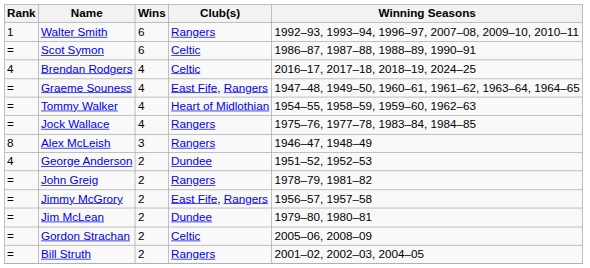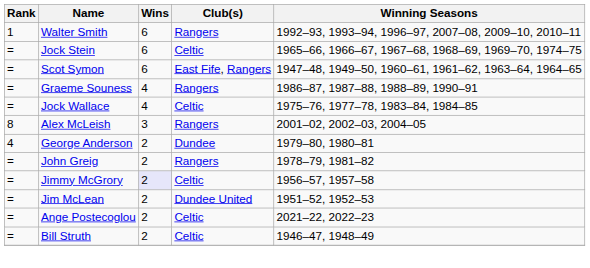 <table class="wikitable">
 <tr>
 <th>Rank</th>
 <th>Name</th>
 <th>Wins</th>
 <th>Club(s)</th>
 <th>Winning Seasons</th>
 </tr>
 <tr>
 <td>1</td>
 <td><a href='#'>Walter Smith</a></td>
 <td>6</td>
 <td><a href='#'>Rangers</a></td>
 <td>1992–93, 1993–94, 1996–97, 2007–08, 2009–10, 2010–11</td>
 </tr>
 <tr>
 <td>=</td>
+<td><a href='#'>Jock Stein</a></td>
+<td>6</td>
+<td><a href='#'>Celtic</a></td>
+<td>1965–66, 1966–67, 1967–68, 1968–69, 1969–70, 1974–75</td>
+</tr>
+<tr>
+<td>=</td>
 <td><a href='#'>Scot Symon</a></td>
 <td>6</td>
-<td><a href='#'>Celtic</a></td>
-<td>1986–87, 1987–88, 1988–89, 1990–91</td>
-</tr>
-<tr>
-<td>4</td>
-<td><a href='#'>Brendan Rodgers</a></td>
-<td>4</td>
-<td><a href='#'>Celtic</a></td>
-<td>2016–17, 2017–18, 2018–19, 2024–25</td>
+<td><a href='#'>East Fife</a>, <a href='#'>Rangers</a></td>
+<td>1947–48, 1949–50, 1960–61, 1961–62, 1963–64, 1964–65</td>
 </tr>
 <tr>
 <td>=</td>
 <td><a href='#'>Graeme Souness</a></td>
 <td>4</td>
-<td><a href='#'>East Fife</a>, <a href='#'>Rangers</a></td>
-<td>1947–48, 1949–50, 1960–61, 1961–62, 1963–64, 1964–65</td>
-</tr>
-<tr>
-<td>=</td>
-<td><a href='#'>Tommy Walker</a></td>
-<td>4</td>
-<td><a href='#'>Heart of Midlothian</a></td>
-<td>1954–55, 1958–59, 1959–60, 1962–63</td>
+<td><a href='#'>Rangers</a></td>
+<td>1986–87, 1987–88, 1988–89, 1990–91</td>
 </tr>
 <tr>
 <td>=</td>
 <td><a href='#'>Jock Wallace</a></td>
 <td>4</td>
-<td><a href='#'>Rangers</a></td>
+<td><a href='#'>Celtic</a></td>
 <td>1975–76, 1977–78, 1983–84, 1984–85</td>
 </tr>
 <tr>
 <td>8</td>
 <td><a href='#'>Alex McLeish</a></td>
 <td>3</td>
 <td><a href='#'>Rangers</a></td>
-<td>1946–47, 1948–49</td>
+<td>2001–02, 2002–03, 2004–05</td>
 </tr>
 <tr>
 <td>4</td>
 <td><a href='#'>George Anderson</a></td>
 <td>2</td>
 <td><a href='#'>Dundee</a></td>
-<td>1951–52, 1952–53</td>
+<td>1979–80, 1980–81</td>
 </tr>
 <tr>
 <td>=</td>
 <td><a href='#'>John Greig</a></td>
 <td>2</td>
 <td><a href='#'>Rangers</a></td>
 <td>1978–79, 1981–82</td>
 </tr>
 <tr>
 <td>=</td>
 <td><a href='#'>Jimmy McGrory</a></td>
-<td>2</td>
-<td><a href='#'>East Fife</a>, <a href='#'>Rangers</a></td>
+<td style="background: lavender;">2</td>
+<td><a href='#'>Celtic</a></td>
 <td>1956–57, 1957–58</td>
 </tr>
 <tr>
 <td>=</td>
 <td><a href='#'>Jim McLean</a></td>
 <td>2</td>
-<td><a href='#'>Dundee</a></td>
-<td>1979–80, 1980–81</td>
+<td><a href='#'>Dundee United</a></td>
+<td>1951–52, 1952–53</td>
 </tr>
 <tr>
 <td>=</td>
-<td><a href='#'>Gordon Strachan</a></td>
+<td><a href='#'>Ange Postecoglou</a></td>
 <td>2</td>
 <td><a href='#'>Celtic</a></td>
-<td>2005–06, 2008–09</td>
+<td>2021–22, 2022–23</td>
 </tr>
 <tr>
 <td>=</td>
 <td><a href='#'>Bill Struth</a></td>
 <td>2</td>
-<td><a href='#'>Rangers</a></td>
-<td>2001–02, 2002–03, 2004–05</td>
+<td><a href='#'>Celtic</a></td>
+<td>1946–47, 1948–49</td>
 </tr>
 <tr>
 </tr>
 </table>
